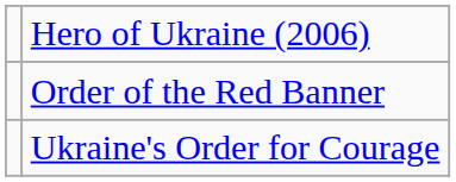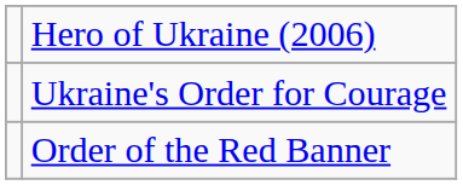 <table class="wikitable">
 <tr>
 <td></td>
 <td><a href='#'>Hero of Ukraine (2006)</a></td>
 </tr>
 <tr>
 <td></td>
-<td><a href='#'>Order of the Red Banner</a></td>
+<td Order For Courage><a href='#'>Ukraine's Order for Courage</a></td>
 </tr>
 <tr>
 <td></td>
-<td Order For Courage><a href='#'>Ukraine's Order for Courage</a></td>
+<td><a href='#'>Order of the Red Banner</a></td>
 </tr>
 </table>
